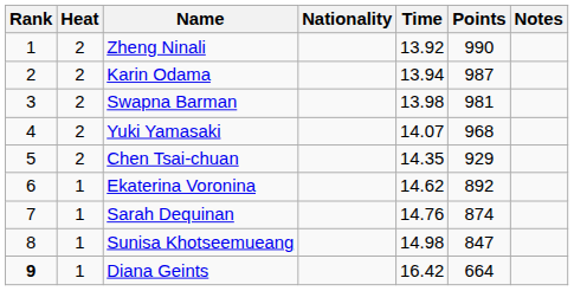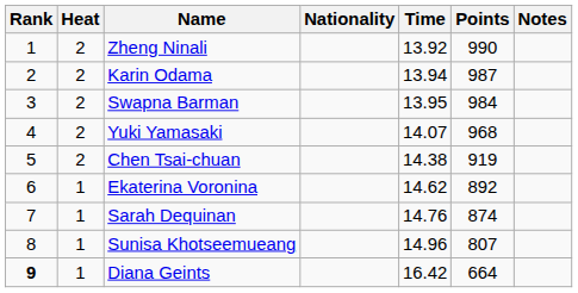 <table class="wikitable sortable" style="text-align:center">
 <tr>
 <th>Rank</th>
 <th>Heat</th>
 <th>Name</th>
 <th>Nationality</th>
 <th>Time</th>
 <th>Points</th>
 <th>Notes</th>
 </tr>
 <tr>
 <td>1</td>
 <td>2</td>
 <td align="left"><a href='#'>Zheng Ninali</a></td>
 <td align=left></td>
 <td>13.92</td>
 <td>990</td>
 <td></td>
 </tr>
 <tr>
 <td>2</td>
 <td>2</td>
 <td align="left"><a href='#'>Karin Odama</a></td>
 <td align=left></td>
 <td>13.94</td>
 <td>987</td>
 <td></td>
 </tr>
 <tr>
 <td>3</td>
 <td>2</td>
 <td align="left"><a href='#'>Swapna Barman</a></td>
 <td align=left></td>
-<td>13.98</td>
-<td>981</td>
+<td>13.95</td>
+<td>984</td>
 <td></td>
 </tr>
 <tr>
 <td>4</td>
 <td>2</td>
 <td align="left"><a href='#'>Yuki Yamasaki</a></td>
 <td align=left></td>
 <td>14.07</td>
 <td>968</td>
 <td></td>
 </tr>
 <tr>
 <td>5</td>
 <td>2</td>
 <td align="left"><a href='#'>Chen Tsai-chuan</a></td>
 <td align=left></td>
-<td>14.35</td>
-<td>929</td>
+<td>14.38</td>
+<td>919</td>
 <td></td>
 </tr>
 <tr>
 <td>6</td>
 <td>1</td>
 <td align="left"><a href='#'>Ekaterina Voronina</a></td>
 <td align=left></td>
 <td>14.62</td>
 <td>892</td>
 <td></td>
 </tr>
 <tr>
 <td>7</td>
 <td>1</td>
 <td align="left"><a href='#'>Sarah Dequinan</a></td>
 <td align=left></td>
 <td>14.76</td>
 <td>874</td>
 <td></td>
 </tr>
 <tr>
 <td>8</td>
 <td>1</td>
 <td align="left"><a href='#'>Sunisa Khotseemueang</a></td>
 <td align=left></td>
-<td>14.98</td>
-<td>847</td>
+<td>14.96</td>
+<td>807</td>
 <td></td>
 </tr>
 <tr>
 <td><strong>9</strong></td>
 <td>1</td>
 <td align="left"><a href='#'>Diana Geints</a></td>
 <td align=left></td>
 <td>16.42</td>
 <td>664</td>
 <td></td>
 </tr>
 </table>
